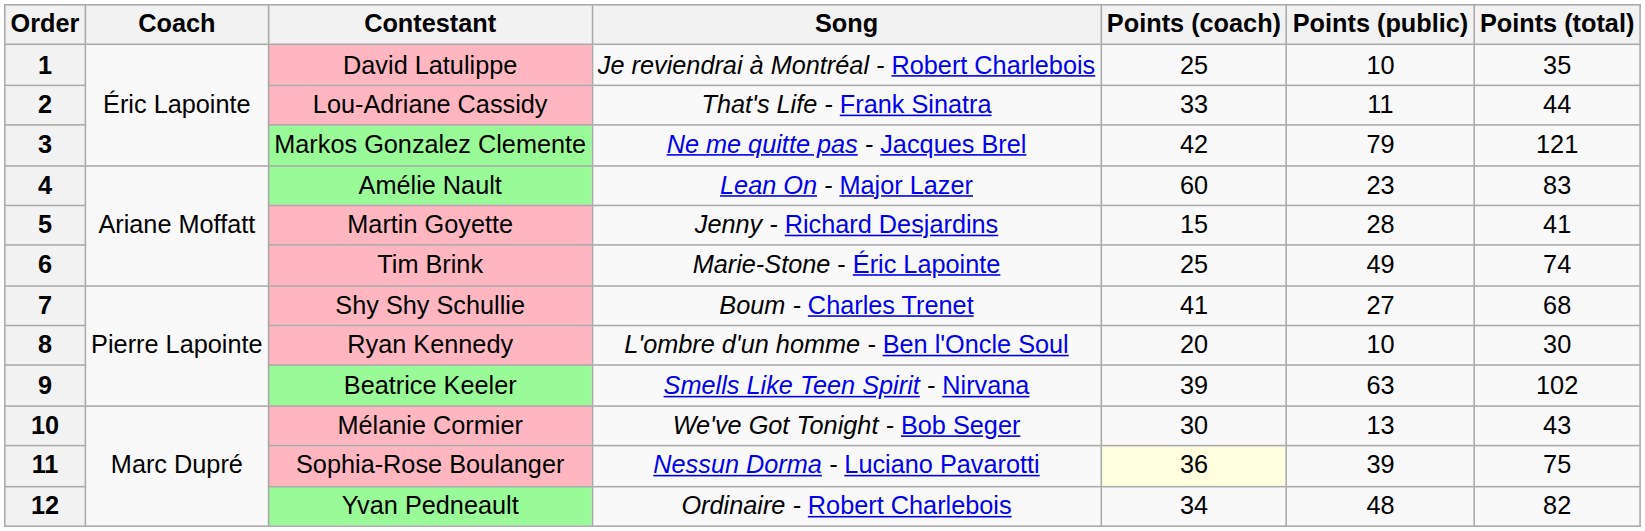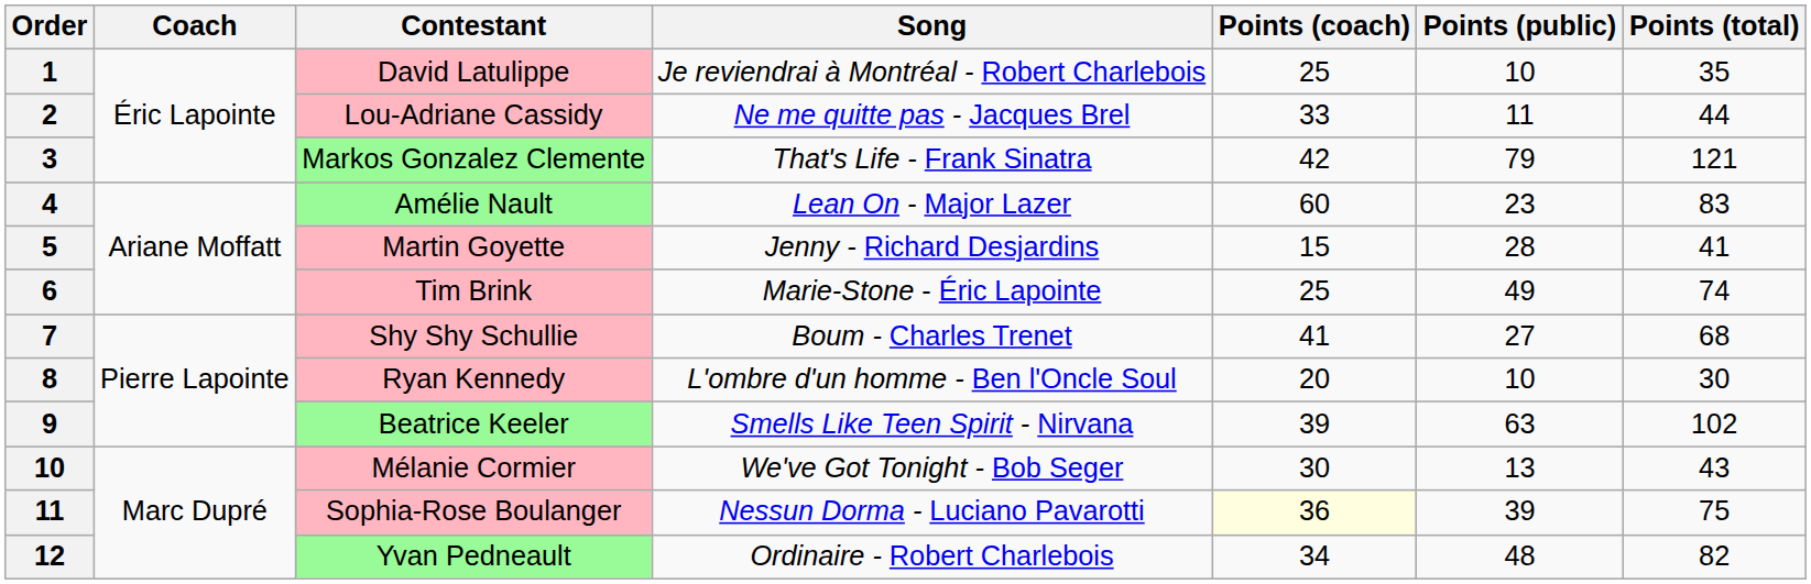 <table class="wikitable sortable" style="text-align: center; width: 40 %;" |->
 <tr>
 <th>Order</th>
 <th>Coach</th>
 <th>Contestant</th>
 <th>Song</th>
 <th><strong>Points (coach)</strong></th>
 <th>Points (public)</th>
 <th>Points (total)</th>
 </tr>
 <tr>
 <th><strong>1</strong></th>
 <td rowspan="3">Éric Lapointe</td>
 <td style="background:lightpink">David Latulippe</td>
 <td><em>Je reviendrai à Montréal - </em><a href='#'>Robert Charlebois</a></td>
 <td>25</td>
 <td>10</td>
 <td>35</td>
 </tr>
 <tr>
 <th>2</th>
 <td style="background:lightpink">Lou-Adriane Cassidy</td>
-<td><em>That's Life -</em> <a href='#'>Frank Sinatra</a></td>
+<td><em><a href='#'>Ne me quitte pas</a> -</em> <a href='#'>Jacques Brel</a></td>
 <td>33</td>
 <td>11</td>
 <td>44</td>
 </tr>
 <tr>
 <th>3</th>
 <td style="background:palegreen">Markos Gonzalez Clemente</td>
-<td><em><a href='#'>Ne me quitte pas</a> -</em> <a href='#'>Jacques Brel</a></td>
+<td><em>That's Life -</em> <a href='#'>Frank Sinatra</a></td>
 <td>42</td>
 <td>79</td>
 <td>121</td>
 </tr>
 <tr>
 <th><strong>4</strong></th>
 <td rowspan="3">Ariane Moffatt</td>
 <td style="background:palegreen">Amélie Nault</td>
 <td><em><a href='#'>Lean On</a> -</em> <a href='#'>Major Lazer</a></td>
 <td>60</td>
 <td>23</td>
 <td>83</td>
 </tr>
 <tr>
 <th><strong>5</strong></th>
 <td style="background:lightpink">Martin Goyette</td>
 <td><em>Jenny - </em><a href='#'>Richard Desjardins</a></td>
 <td>15</td>
 <td>28</td>
 <td>41</td>
 </tr>
 <tr>
 <th><strong>6</strong></th>
 <td style="background:lightpink">Tim Brink</td>
 <td><em>Marie-Stone</em> - <a href='#'>Éric Lapointe</a></td>
 <td>25</td>
 <td>49</td>
 <td>74</td>
 </tr>
 <tr>
 <th><strong>7</strong></th>
 <td rowspan="3">Pierre Lapointe</td>
 <td style="background:lightpink">Shy Shy Schullie</td>
 <td><em>Boum -</em> <a href='#'>Charles Trenet</a></td>
 <td>41</td>
 <td>27</td>
 <td>68</td>
 </tr>
 <tr>
 <th><strong>8</strong></th>
 <td style="background:lightpink">Ryan Kennedy</td>
 <td><em>L'ombre d'un homme -</em> <a href='#'>Ben l'Oncle Soul</a></td>
 <td>20</td>
 <td>10</td>
 <td>30</td>
 </tr>
 <tr>
 <th><strong>9</strong></th>
 <td style="background:palegreen">Beatrice Keeler</td>
 <td><em><a href='#'>Smells Like Teen Spirit</a> -</em> <a href='#'>Nirvana</a></td>
 <td>39</td>
 <td>63</td>
 <td>102</td>
 </tr>
 <tr>
 <th><strong>10</strong></th>
 <td rowspan="3">Marc Dupré</td>
 <td style="background:lightpink">Mélanie Cormier</td>
 <td><em>We've Got Tonight -</em> <a href='#'>Bob Seger</a></td>
 <td>30</td>
 <td>13</td>
 <td>43</td>
 </tr>
 <tr>
 <th><strong>11</strong></th>
 <td style="background:lightpink">Sophia-Rose Boulanger</td>
 <td><em><a href='#'>Nessun Dorma</a> -</em> <a href='#'>Luciano Pavarotti</a></td>
 <td style="background: lightyellow;">36</td>
 <td>39</td>
 <td>75</td>
 </tr>
 <tr>
 <th><strong>12</strong></th>
 <td style="background:palegreen">Yvan Pedneault</td>
 <td><em>Ordinaire -</em> <a href='#'>Robert Charlebois</a></td>
 <td>34</td>
 <td>48</td>
 <td>82</td>
 </tr>
 </table>
